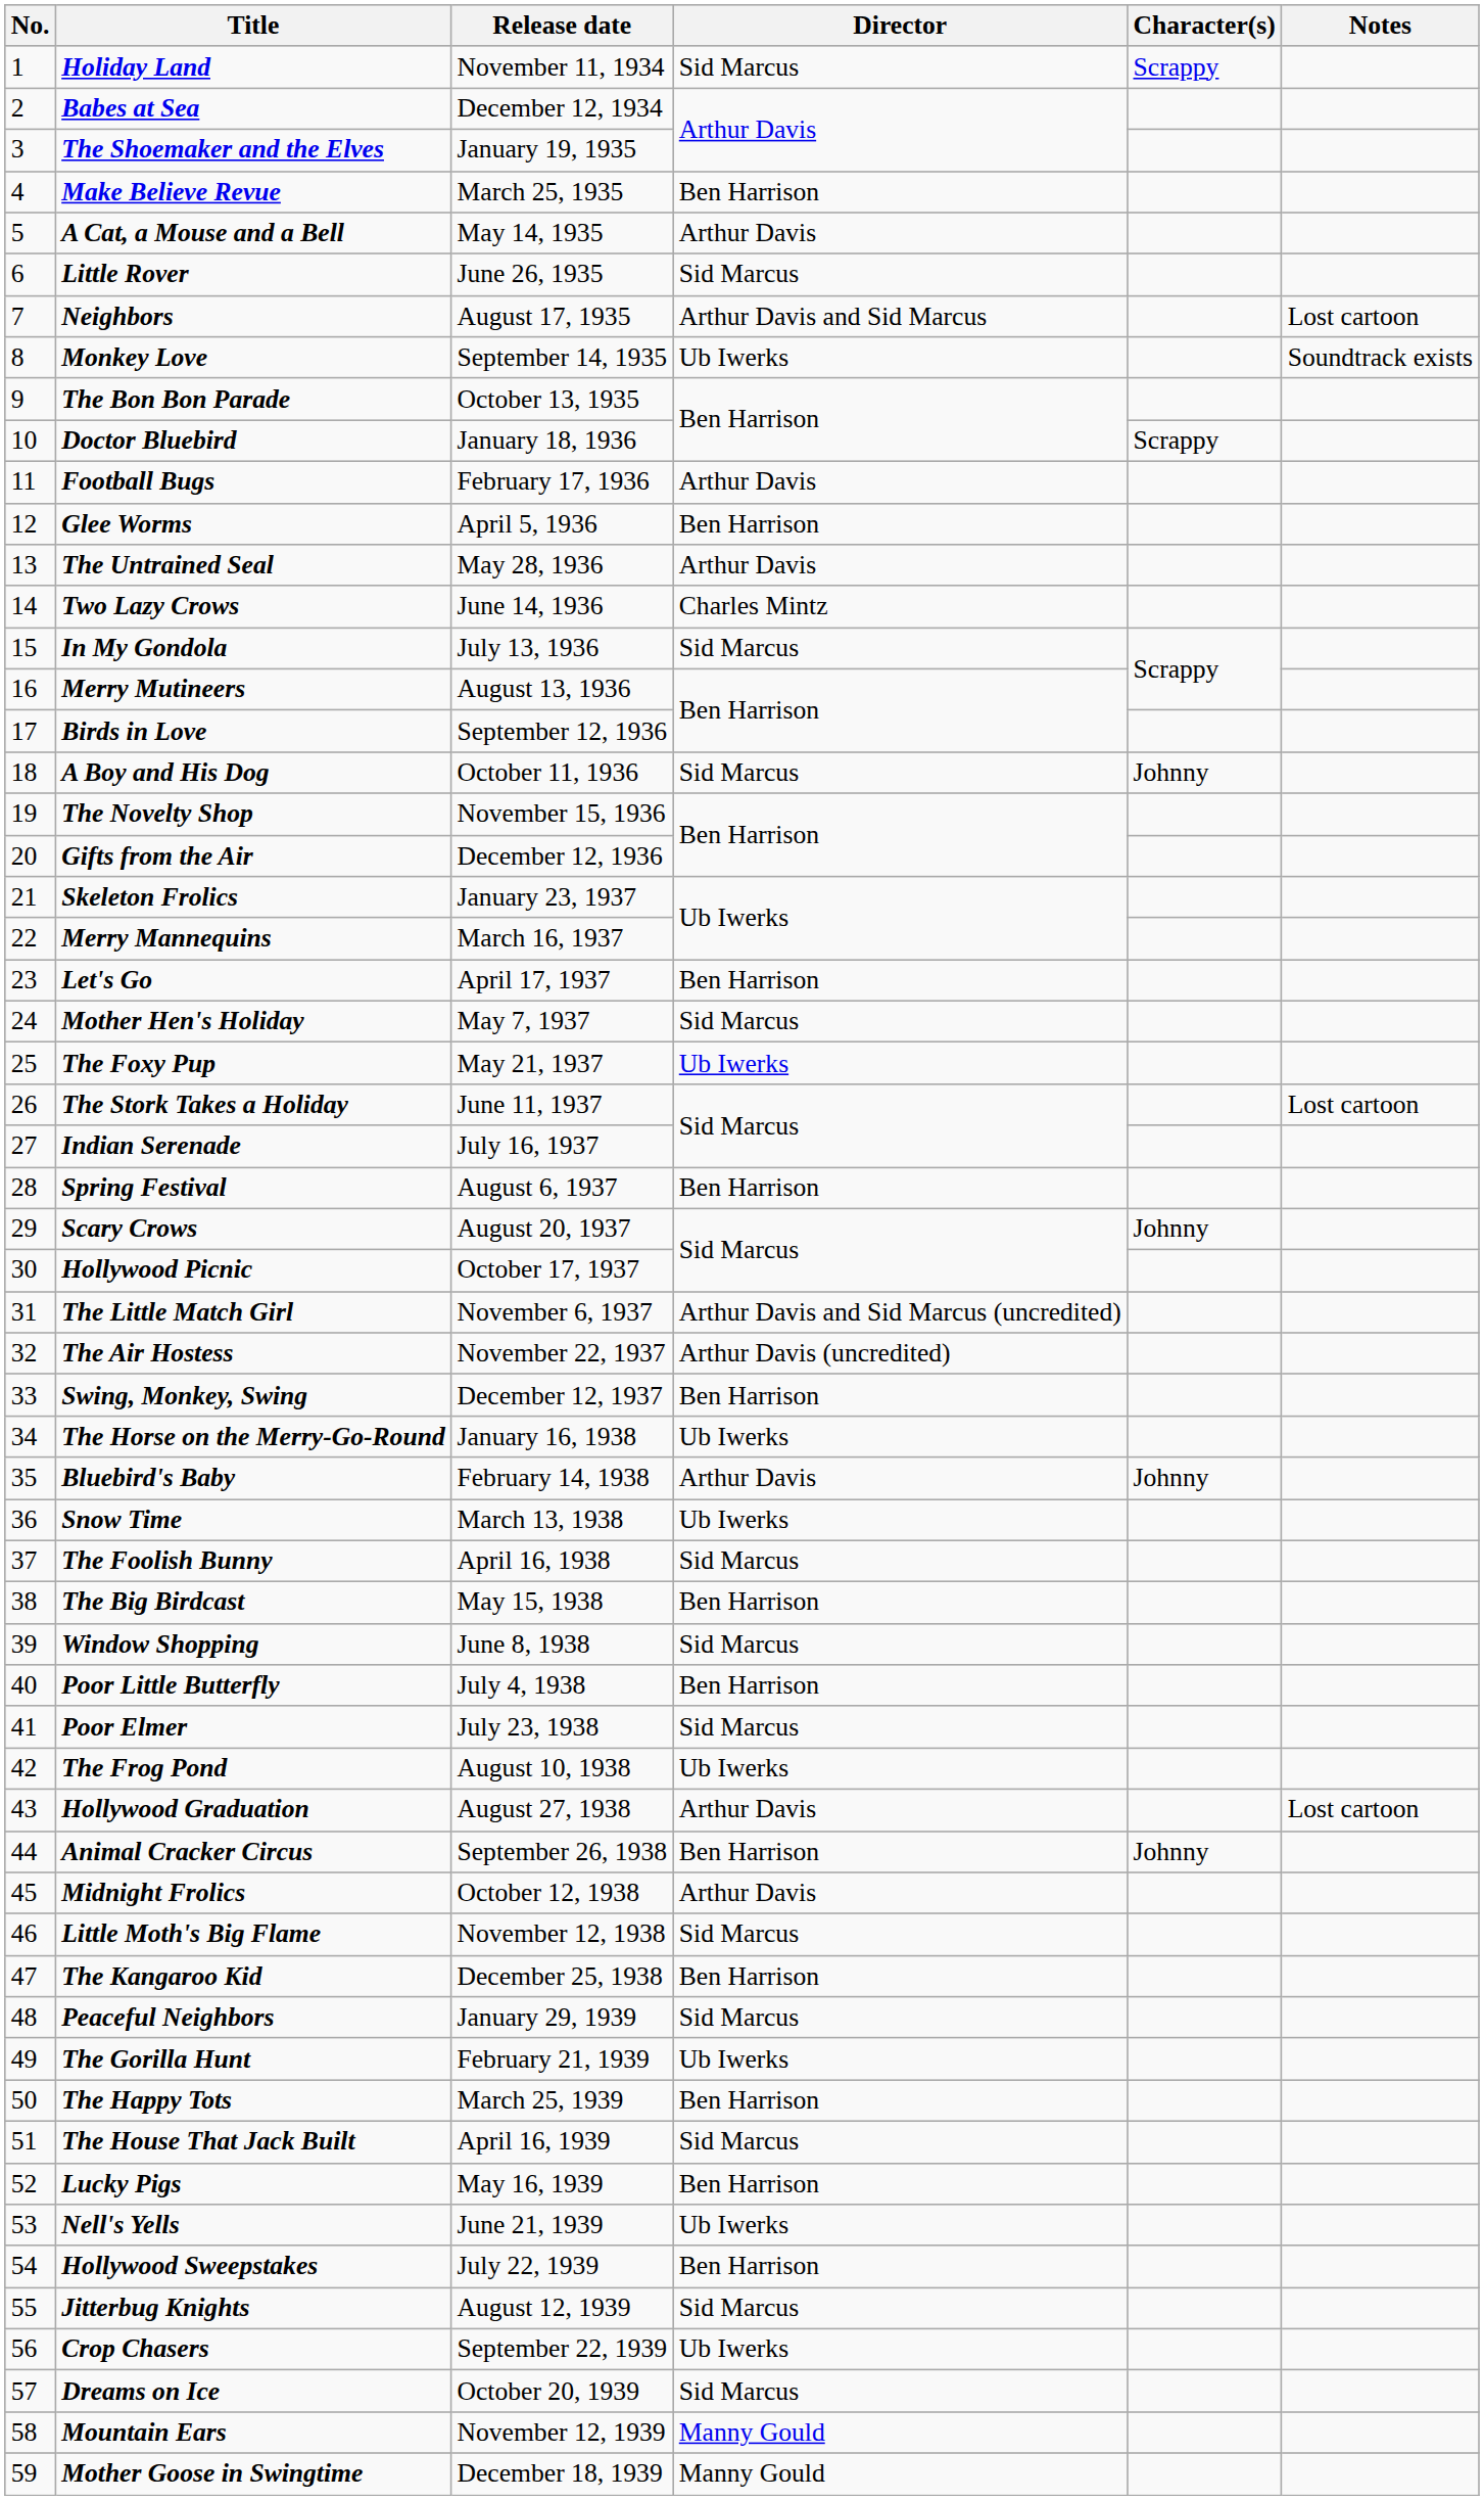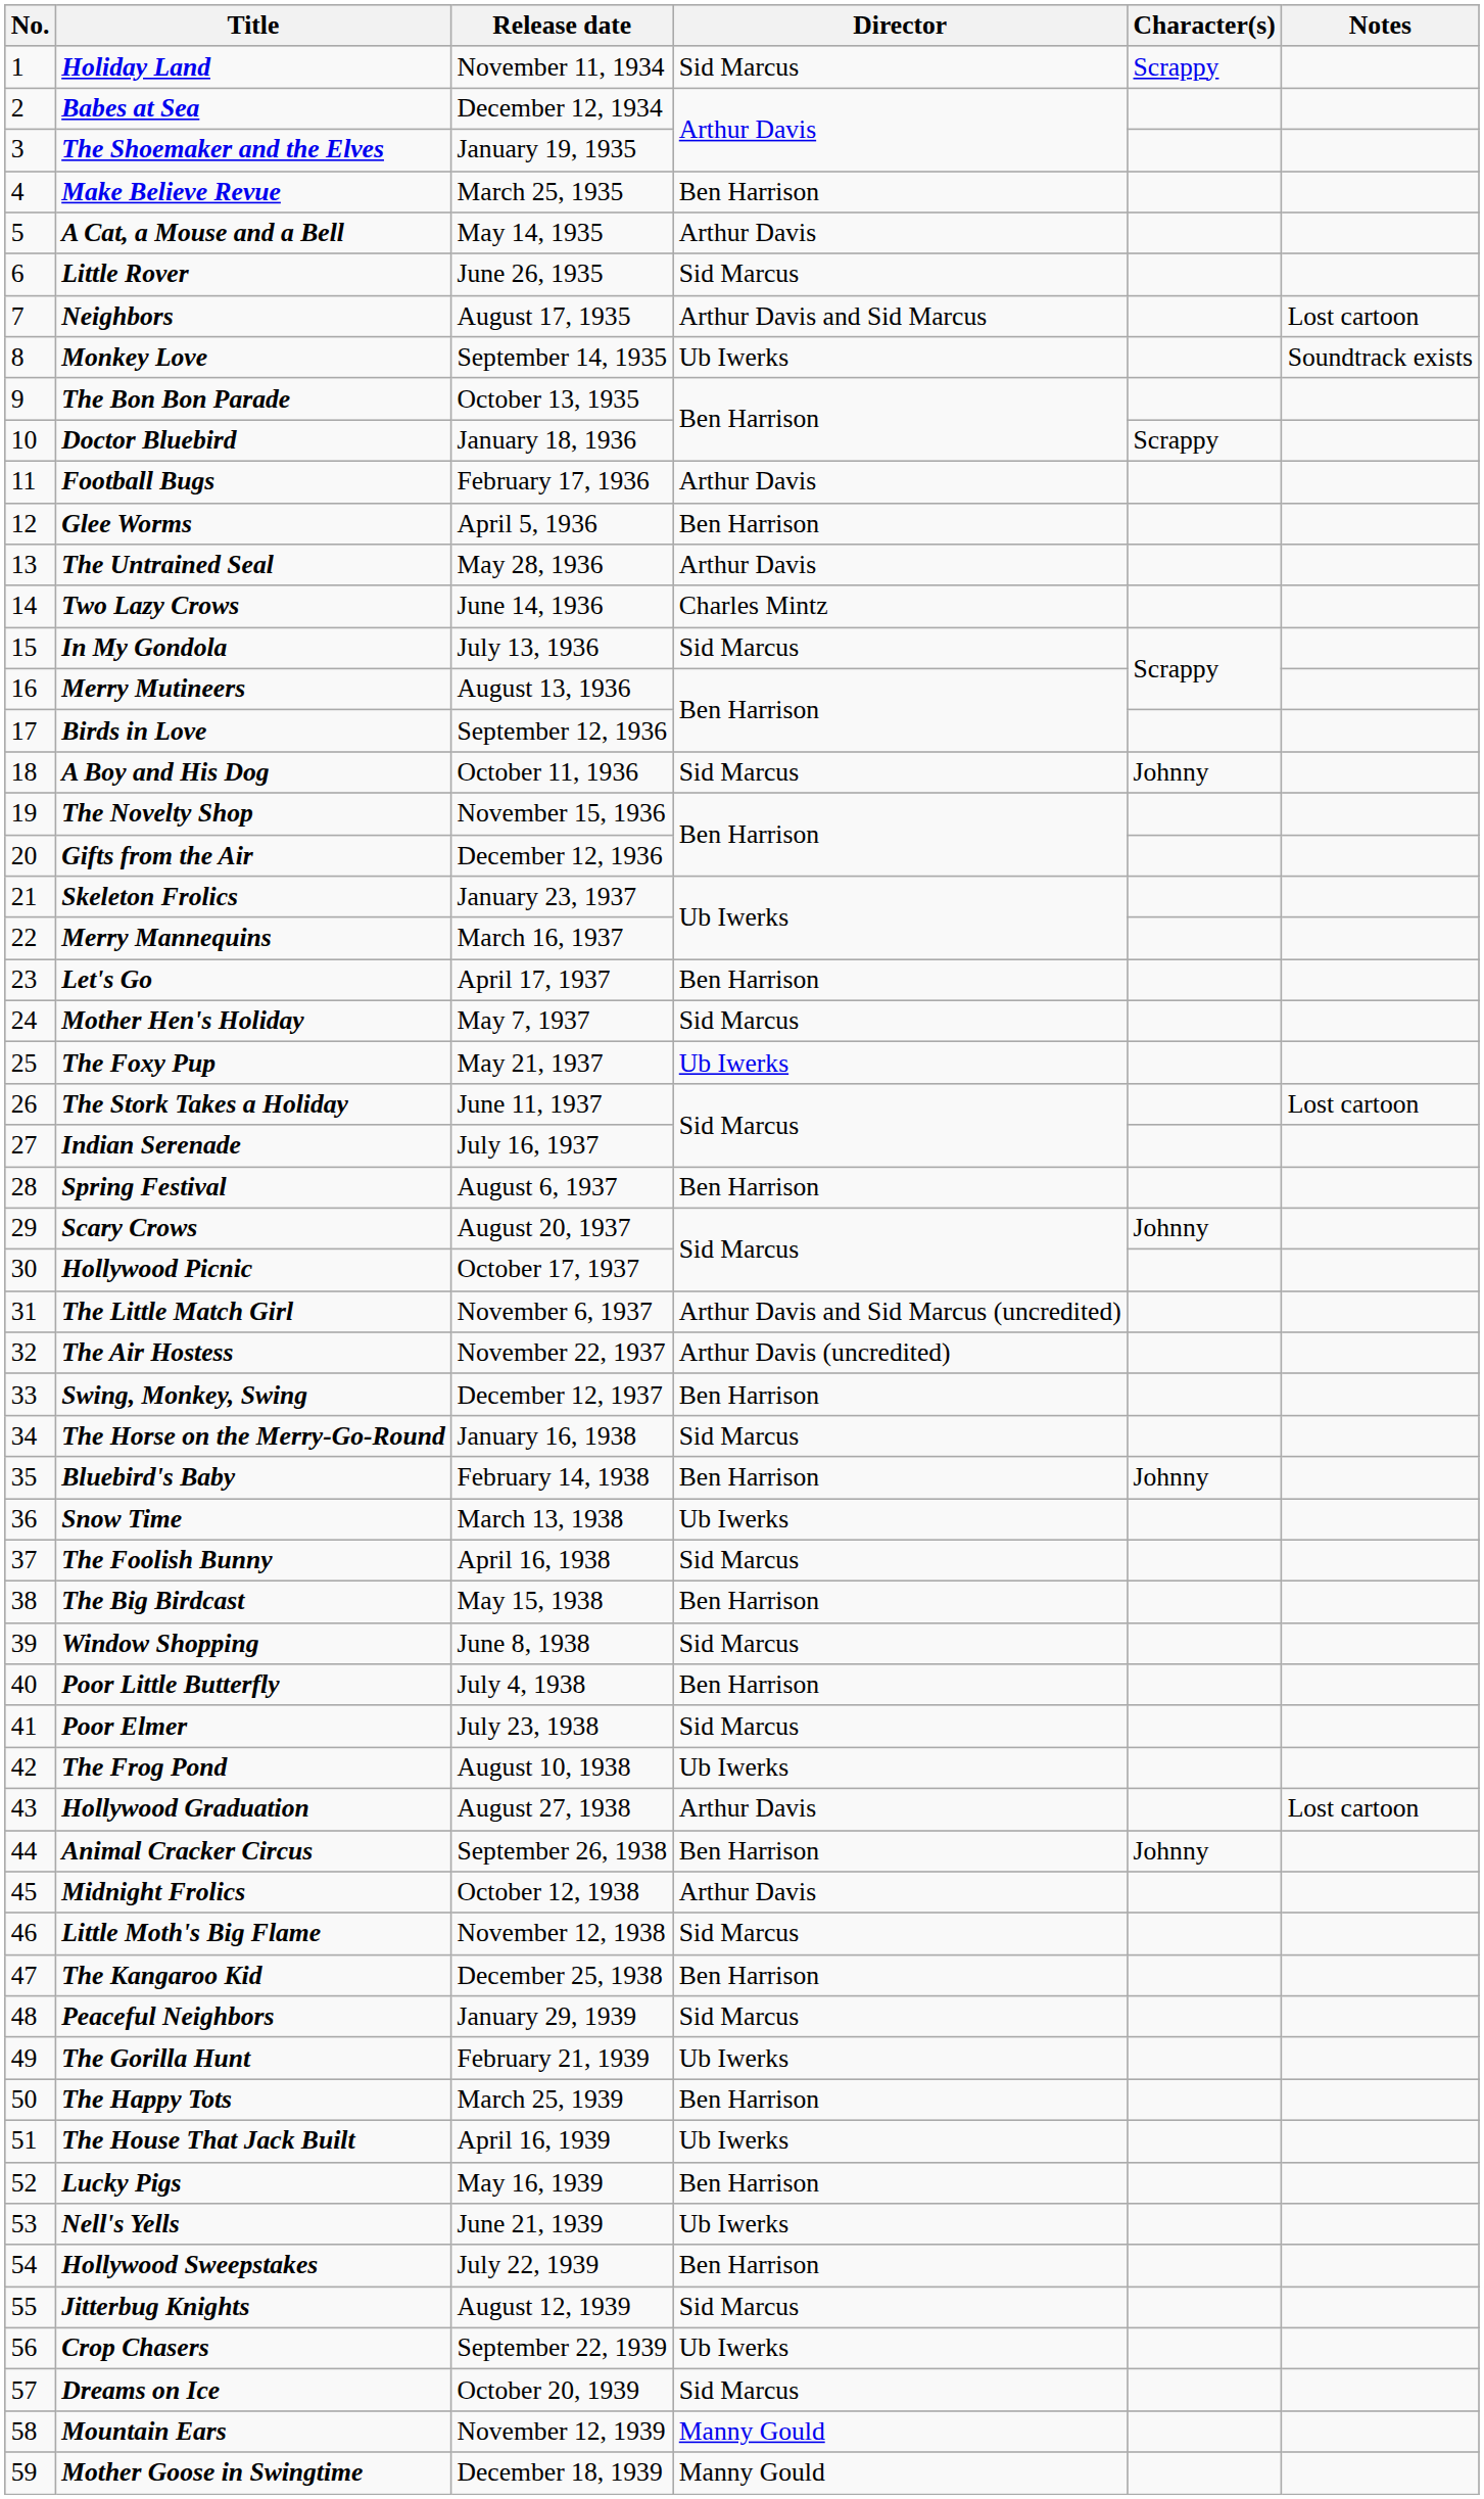 <table class="wikitable">
 <tr>
 <th>No.</th>
 <th>Title</th>
 <th>Release date</th>
 <th>Director</th>
 <th>Character(s)</th>
 <th>Notes</th>
 </tr>
 <tr>
 <td>1</td>
 <td><strong><em><a href='#'>Holiday Land</a></em></strong></td>
 <td>November 11, 1934</td>
 <td>Sid Marcus</td>
 <td><a href='#'>Scrappy</a></td>
 <td></td>
 </tr>
 <tr>
 <td>2</td>
 <td><strong><em><a href='#'>Babes at Sea</a></em></strong></td>
 <td>December 12, 1934</td>
 <td rowspan="2"><a href='#'>Arthur Davis</a></td>
 <td></td>
 <td></td>
 </tr>
 <tr>
 <td>3</td>
 <td><strong><em><a href='#'>The Shoemaker and the Elves</a></em></strong></td>
 <td>January 19, 1935</td>
 <td></td>
 <td></td>
 </tr>
 <tr>
 <td>4</td>
 <td><strong><em><a href='#'>Make Believe Revue</a></em></strong></td>
 <td>March 25, 1935</td>
 <td>Ben Harrison</td>
 <td></td>
 <td></td>
 </tr>
 <tr>
 <td>5</td>
 <td><strong><em>A Cat, a Mouse and a Bell</em></strong></td>
 <td>May 14, 1935</td>
 <td>Arthur Davis</td>
 <td></td>
 <td></td>
 </tr>
 <tr>
 <td>6</td>
 <td><strong><em>Little Rover</em></strong></td>
 <td>June 26, 1935</td>
 <td>Sid Marcus</td>
 <td></td>
 <td></td>
 </tr>
 <tr>
 <td>7</td>
 <td><strong><em>Neighbors</em></strong></td>
 <td>August 17, 1935</td>
 <td>Arthur Davis and Sid Marcus</td>
 <td></td>
 <td>Lost cartoon</td>
 </tr>
 <tr>
 <td>8</td>
 <td><strong><em>Monkey Love</em></strong></td>
 <td>September 14, 1935</td>
 <td>Ub Iwerks</td>
 <td></td>
 <td>Soundtrack exists</td>
 </tr>
 <tr>
 <td>9</td>
 <td><strong><em>The Bon Bon Parade</em></strong></td>
 <td>October 13, 1935</td>
 <td rowspan="2">Ben Harrison</td>
 <td></td>
 <td></td>
 </tr>
 <tr>
 <td>10</td>
 <td><strong><em>Doctor Bluebird</em></strong></td>
 <td>January 18, 1936</td>
 <td>Scrappy</td>
 <td></td>
 </tr>
 <tr>
 <td>11</td>
 <td><strong><em>Football Bugs</em></strong></td>
 <td>February 17, 1936</td>
 <td>Arthur Davis</td>
 <td></td>
 <td></td>
 </tr>
 <tr>
 <td>12</td>
 <td><strong><em>Glee Worms</em></strong></td>
 <td>April 5, 1936</td>
 <td>Ben Harrison</td>
 <td></td>
 <td></td>
 </tr>
 <tr>
 <td>13</td>
 <td><strong><em>The Untrained Seal</em></strong></td>
 <td>May 28, 1936</td>
 <td>Arthur Davis</td>
 <td></td>
 <td></td>
 </tr>
 <tr>
 <td>14</td>
 <td><strong><em>Two Lazy Crows</em></strong></td>
 <td>June 14, 1936</td>
 <td>Charles Mintz</td>
 <td></td>
 <td></td>
 </tr>
 <tr>
 <td>15</td>
 <td><strong><em>In My Gondola</em></strong></td>
 <td>July 13, 1936</td>
 <td>Sid Marcus</td>
 <td rowspan="2">Scrappy</td>
 <td></td>
 </tr>
 <tr>
 <td>16</td>
 <td><strong><em>Merry Mutineers</em></strong></td>
 <td>August 13, 1936</td>
 <td rowspan="2">Ben Harrison</td>
 <td></td>
 </tr>
 <tr>
 <td>17</td>
 <td><strong><em>Birds in Love</em></strong></td>
 <td>September 12, 1936</td>
 <td></td>
 <td></td>
 </tr>
 <tr>
 <td>18</td>
 <td><strong><em>A Boy and His Dog</em></strong></td>
 <td>October 11, 1936</td>
 <td>Sid Marcus</td>
 <td>Johnny</td>
 <td></td>
 </tr>
 <tr>
 <td>19</td>
 <td><strong><em>The Novelty Shop</em></strong></td>
 <td>November 15, 1936</td>
 <td rowspan="2">Ben Harrison</td>
 <td></td>
 <td></td>
 </tr>
 <tr>
 <td>20</td>
 <td><strong><em>Gifts from the Air</em></strong></td>
 <td>December 12, 1936</td>
 <td></td>
 <td></td>
 </tr>
 <tr>
 <td>21</td>
 <td><strong><em>Skeleton Frolics</em></strong></td>
 <td>January 23, 1937</td>
 <td rowspan="2">Ub Iwerks</td>
 <td></td>
 <td></td>
 </tr>
 <tr>
 <td>22</td>
 <td><strong><em>Merry Mannequins</em></strong></td>
 <td>March 16, 1937</td>
 <td></td>
 <td></td>
 </tr>
 <tr>
 <td>23</td>
 <td><strong><em>Let's Go</em></strong></td>
 <td>April 17, 1937</td>
 <td>Ben Harrison</td>
 <td></td>
 <td></td>
 </tr>
 <tr>
 <td>24</td>
 <td><strong><em>Mother Hen's Holiday</em></strong></td>
 <td>May 7, 1937</td>
 <td>Sid Marcus</td>
 <td></td>
 <td></td>
 </tr>
 <tr>
 <td>25</td>
 <td><strong><em>The Foxy Pup</em></strong></td>
 <td>May 21, 1937</td>
 <td><a href='#'>Ub Iwerks</a></td>
 <td></td>
 <td></td>
 </tr>
 <tr>
 <td>26</td>
 <td><strong><em>The Stork Takes a Holiday</em></strong></td>
 <td>June 11, 1937</td>
 <td rowspan="2">Sid Marcus</td>
 <td></td>
 <td>Lost cartoon</td>
 </tr>
 <tr>
 <td>27</td>
 <td><strong><em>Indian Serenade</em></strong></td>
 <td>July 16, 1937</td>
 <td></td>
 <td></td>
 </tr>
 <tr>
 <td>28</td>
 <td><strong><em>Spring Festival</em></strong></td>
 <td>August 6, 1937</td>
 <td>Ben Harrison</td>
 <td></td>
 <td></td>
 </tr>
 <tr>
 <td>29</td>
 <td><strong><em>Scary Crows</em></strong></td>
 <td>August 20, 1937</td>
 <td rowspan="2">Sid Marcus</td>
 <td>Johnny</td>
 <td></td>
 </tr>
 <tr>
 <td>30</td>
 <td><strong><em>Hollywood Picnic</em></strong></td>
 <td>October 17, 1937</td>
 <td></td>
 <td></td>
 </tr>
 <tr>
 <td>31</td>
 <td><strong><em>The Little Match Girl</em></strong></td>
 <td>November 6, 1937</td>
 <td>Arthur Davis and Sid Marcus (uncredited)</td>
 <td></td>
 <td></td>
 </tr>
 <tr>
 <td>32</td>
 <td><strong><em>The Air Hostess</em></strong></td>
 <td>November 22, 1937</td>
 <td>Arthur Davis (uncredited)</td>
 <td></td>
 <td></td>
 </tr>
 <tr>
 <td>33</td>
 <td><strong><em>Swing, Monkey, Swing</em></strong></td>
 <td>December 12, 1937</td>
 <td>Ben Harrison</td>
 <td></td>
 <td></td>
 </tr>
 <tr>
 <td>34</td>
 <td><strong><em>The Horse on the Merry-Go-Round</em></strong></td>
 <td>January 16, 1938</td>
-<td>Ub Iwerks</td>
+<td>Sid Marcus</td>
 <td></td>
 <td></td>
 </tr>
 <tr>
 <td>35</td>
 <td><strong><em>Bluebird's Baby</em></strong></td>
 <td>February 14, 1938</td>
-<td>Arthur Davis</td>
+<td>Ben Harrison</td>
 <td>Johnny</td>
 <td></td>
 </tr>
 <tr>
 <td>36</td>
 <td><strong><em>Snow Time</em></strong></td>
 <td>March 13, 1938</td>
 <td>Ub Iwerks</td>
 <td></td>
 <td></td>
 </tr>
 <tr>
 <td>37</td>
 <td><strong><em>The Foolish Bunny</em></strong></td>
 <td>April 16, 1938</td>
 <td>Sid Marcus</td>
 <td></td>
 <td></td>
 </tr>
 <tr>
 <td>38</td>
 <td><strong><em>The Big Birdcast</em></strong></td>
 <td>May 15, 1938</td>
 <td>Ben Harrison</td>
 <td></td>
 <td></td>
 </tr>
 <tr>
 <td>39</td>
 <td><strong><em>Window Shopping</em></strong></td>
 <td>June 8, 1938</td>
 <td>Sid Marcus</td>
 <td></td>
 <td></td>
 </tr>
 <tr>
 <td>40</td>
 <td><strong><em>Poor Little Butterfly</em></strong></td>
 <td>July 4, 1938</td>
 <td>Ben Harrison</td>
 <td></td>
 <td></td>
 </tr>
 <tr>
 <td>41</td>
 <td><strong><em>Poor Elmer</em></strong></td>
 <td>July 23, 1938</td>
 <td>Sid Marcus</td>
 <td></td>
 <td></td>
 </tr>
 <tr>
 <td>42</td>
 <td><strong><em>The Frog Pond</em></strong></td>
 <td>August 10, 1938</td>
 <td>Ub Iwerks</td>
 <td></td>
 <td></td>
 </tr>
 <tr>
 <td>43</td>
 <td><strong><em>Hollywood Graduation</em></strong></td>
 <td>August 27, 1938</td>
 <td>Arthur Davis</td>
 <td></td>
 <td>Lost cartoon</td>
 </tr>
 <tr>
 <td>44</td>
 <td><strong><em>Animal Cracker Circus</em></strong></td>
 <td>September 26, 1938</td>
 <td>Ben Harrison</td>
 <td>Johnny</td>
 <td></td>
 </tr>
 <tr>
 <td>45</td>
 <td><strong><em>Midnight Frolics</em></strong></td>
 <td>October 12, 1938</td>
 <td>Arthur Davis</td>
 <td></td>
 <td></td>
 </tr>
 <tr>
 <td>46</td>
 <td><strong><em>Little Moth's Big Flame</em></strong></td>
 <td>November 12, 1938</td>
 <td>Sid Marcus</td>
 <td></td>
 <td></td>
 </tr>
 <tr>
 <td>47</td>
 <td><strong><em>The Kangaroo Kid</em></strong></td>
 <td>December 25, 1938</td>
 <td>Ben Harrison</td>
 <td></td>
 <td></td>
 </tr>
 <tr>
 <td>48</td>
 <td><strong><em>Peaceful Neighbors</em></strong></td>
 <td>January 29, 1939</td>
 <td>Sid Marcus</td>
 <td></td>
 <td></td>
 </tr>
 <tr>
 <td>49</td>
 <td><strong><em>The Gorilla Hunt</em></strong></td>
 <td>February 21, 1939</td>
 <td>Ub Iwerks</td>
 <td></td>
 <td></td>
 </tr>
 <tr>
 <td>50</td>
 <td><strong><em>The Happy Tots</em></strong></td>
 <td>March 25, 1939</td>
 <td>Ben Harrison</td>
 <td></td>
 <td></td>
 </tr>
 <tr>
 <td>51</td>
 <td><strong><em>The House That Jack Built</em></strong></td>
 <td>April 16, 1939</td>
-<td>Sid Marcus</td>
+<td>Ub Iwerks</td>
 <td></td>
 <td></td>
 </tr>
 <tr>
 <td>52</td>
 <td><strong><em>Lucky Pigs</em></strong></td>
 <td>May 16, 1939</td>
 <td>Ben Harrison</td>
 <td></td>
 <td></td>
 </tr>
 <tr>
 <td>53</td>
 <td><strong><em>Nell's Yells</em></strong></td>
 <td>June 21, 1939</td>
 <td>Ub Iwerks</td>
 <td></td>
 <td></td>
 </tr>
 <tr>
 <td>54</td>
 <td><strong><em>Hollywood Sweepstakes</em></strong></td>
 <td>July 22, 1939</td>
 <td>Ben Harrison</td>
 <td></td>
 <td></td>
 </tr>
 <tr>
 <td>55</td>
 <td><strong><em>Jitterbug Knights</em></strong></td>
 <td>August 12, 1939</td>
 <td>Sid Marcus</td>
 <td></td>
 <td></td>
 </tr>
 <tr>
 <td>56</td>
 <td><strong><em>Crop Chasers</em></strong></td>
 <td>September 22, 1939</td>
 <td>Ub Iwerks</td>
 <td></td>
 <td></td>
 </tr>
 <tr>
 <td>57</td>
 <td><strong><em>Dreams on Ice</em></strong></td>
 <td>October 20, 1939</td>
 <td>Sid Marcus</td>
 <td></td>
 <td></td>
 </tr>
 <tr>
 <td>58</td>
 <td><strong><em>Mountain Ears</em></strong></td>
 <td>November 12, 1939</td>
 <td><a href='#'>Manny Gould</a></td>
 <td></td>
 <td></td>
 </tr>
 <tr>
 <td>59</td>
 <td><strong><em>Mother Goose in Swingtime</em></strong></td>
 <td>December 18, 1939</td>
 <td>Manny Gould</td>
 <td></td>
 <td></td>
 </tr>
 </table>
